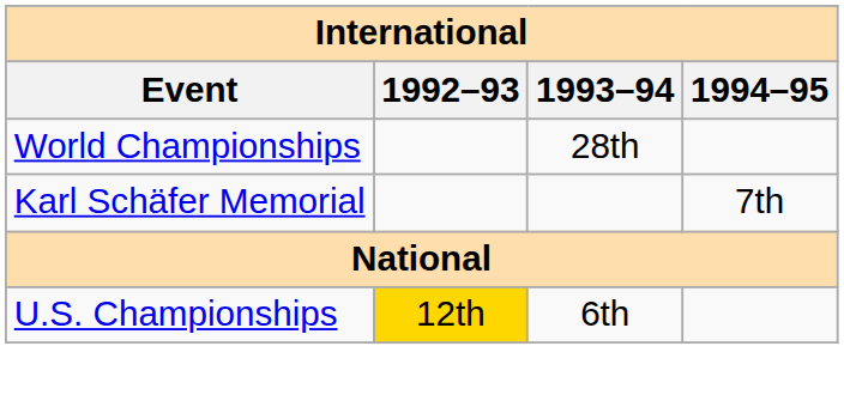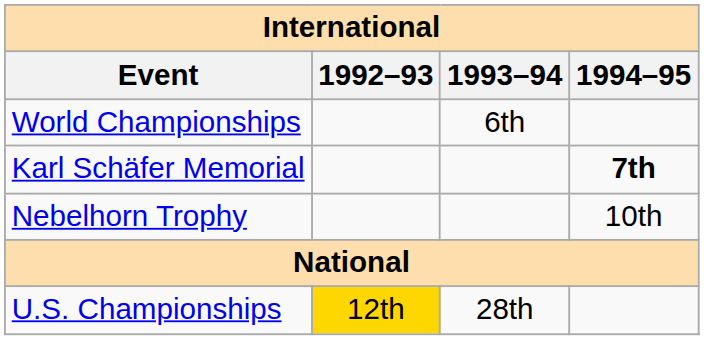 <table class="wikitable" style="text-align:center">
 <tr>
 <th style="background-color: #ffdead; " colspan=4 align=center>International</th>
 </tr>
 <tr>
 <th>Event</th>
 <th>1992–93</th>
 <th>1993–94</th>
 <th>1994–95</th>
 </tr>
 <tr>
 <td align=left><a href='#'>World Championships</a></td>
 <td></td>
-<td>28th</td>
+<td>6th</td>
 <td></td>
 </tr>
 <tr>
 <td align=left><a href='#'>Karl Schäfer Memorial</a></td>
 <td></td>
 <td></td>
-<td>7th</td>
+<td><strong>7th</strong></td>
+</tr>
+<tr>
+<td align=left><a href='#'>Nebelhorn Trophy</a></td>
+<td></td>
+<td></td>
+<td>10th</td>
 </tr>
 <tr>
 <th style="background-color: #ffdead; " colspan=4 align=center>National</th>
 </tr>
 <tr>
 <td align=left><a href='#'>U.S. Championships</a></td>
 <td style="background: gold;">12th</td>
-<td>6th</td>
+<td>28th</td>
 <td></td>
 </tr>
 </table>
